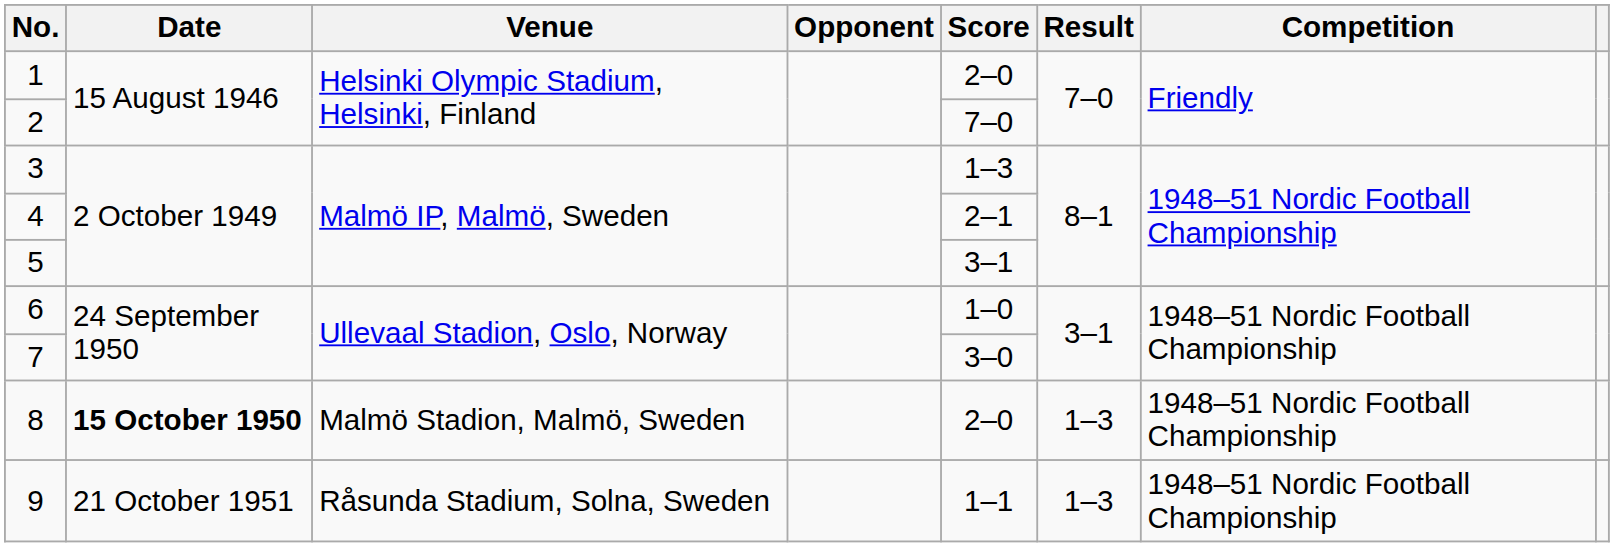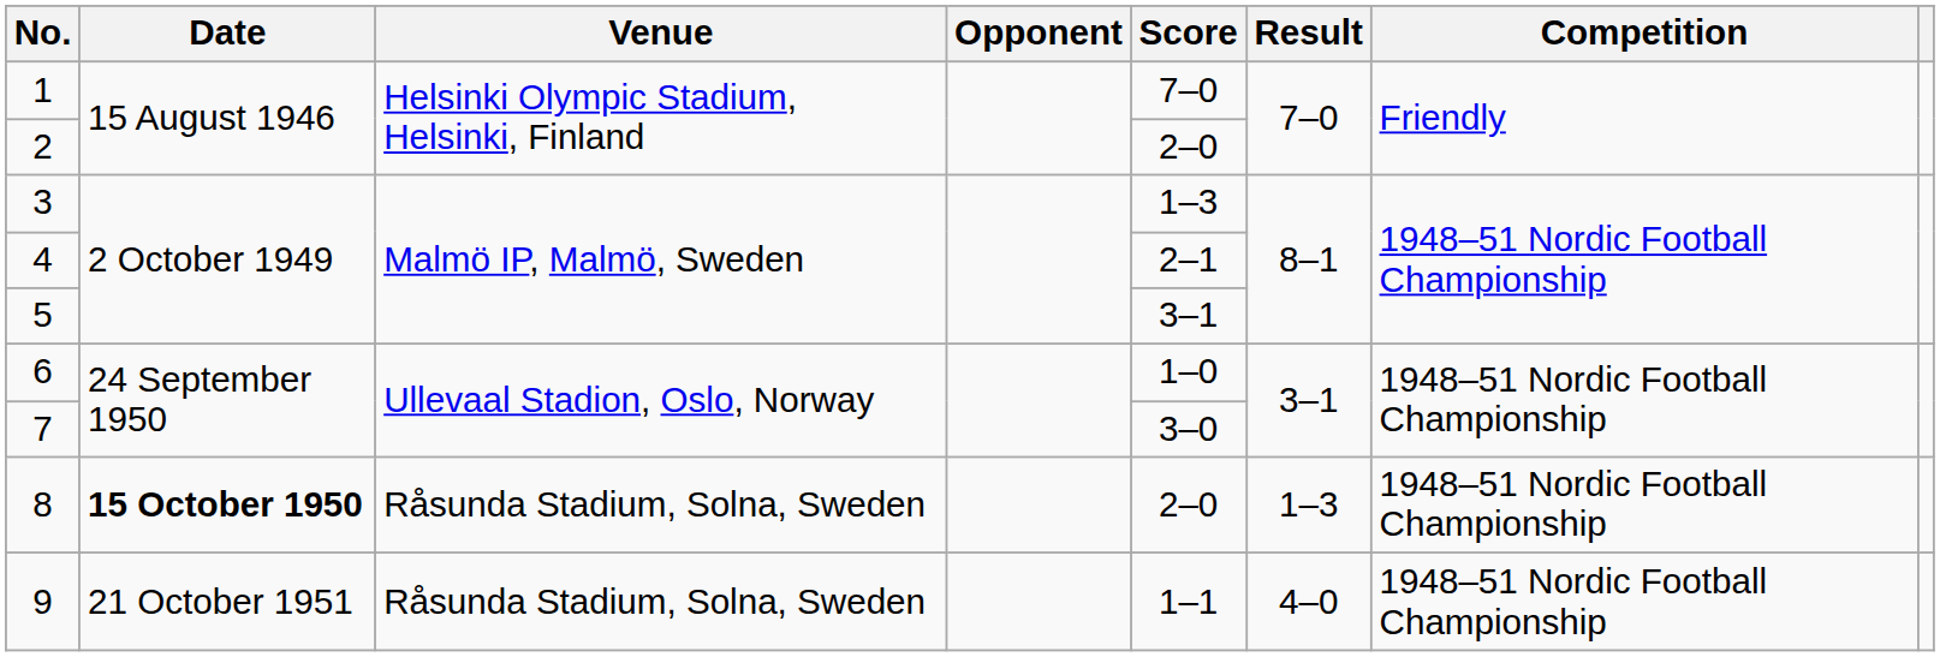 <table class="wikitable sortable">
 <tr>
 <th scope="col">No.</th>
 <th scope="col">Date</th>
 <th scope="col">Venue</th>
 <th scope="col">Opponent</th>
 <th scope="col">Score</th>
 <th scope="col">Result</th>
 <th scope="col">Competition</th>
 <th scope="col" class="unsortable"></th>
 </tr>
 <tr>
 <td align="center">1</td>
 <td rowspan="2">15 August 1946</td>
 <td rowspan="2"><a href='#'>Helsinki Olympic Stadium</a>, <a href='#'>Helsinki</a>, Finland</td>
 <td rowspan="2"></td>
-<td align="center">2–0</td>
+<td align="center">7–0</td>
 <td rowspan="2" align="center">7–0</td>
 <td rowspan="2"><a href='#'>Friendly</a></td>
 <td rowspan="2"></td>
 </tr>
 <tr>
 <td align="center">2</td>
-<td align="center">7–0</td>
+<td align="center">2–0</td>
 </tr>
 <tr>
 <td align="center">3</td>
 <td rowspan="3">2 October 1949</td>
 <td rowspan="3"><a href='#'>Malmö IP</a>, <a href='#'>Malmö</a>, Sweden</td>
 <td rowspan="3"></td>
 <td align="center">1–3</td>
 <td rowspan="3" style="text-align:center">8–1</td>
 <td rowspan="3"><a href='#'>1948–51 Nordic Football Championship</a></td>
 <td rowspan="3"></td>
 </tr>
 <tr>
 <td align="center">4</td>
 <td align="center">2–1</td>
 </tr>
 <tr>
 <td align="center">5</td>
 <td align="center">3–1</td>
 </tr>
 <tr>
 <td align="center">6</td>
 <td rowspan="2">24 September 1950</td>
 <td rowspan="2"><a href='#'>Ullevaal Stadion</a>, <a href='#'>Oslo</a>, Norway</td>
 <td rowspan="2"></td>
 <td align="center">1–0</td>
 <td rowspan="2" align="center">3–1</td>
 <td rowspan="2">1948–51 Nordic Football Championship</td>
 <td rowspan="2"></td>
 </tr>
 <tr>
 <td align="center">7</td>
 <td align="center">3–0</td>
 </tr>
 <tr>
 <td align="center">8</td>
 <td><strong>15 October 1950</strong></td>
-<td>Malmö Stadion, Malmö, Sweden</td>
+<td>Råsunda Stadium, Solna, Sweden</td>
 <td></td>
 <td align="center">2–0</td>
 <td align="center">1–3</td>
 <td>1948–51 Nordic Football Championship</td>
 <td></td>
 </tr>
 <tr>
 <td align="center">9</td>
 <td>21 October 1951</td>
 <td>Råsunda Stadium, Solna, Sweden</td>
 <td></td>
 <td align="center">1–1</td>
-<td align="center">1–3</td>
+<td align="center">4–0</td>
 <td>1948–51 Nordic Football Championship</td>
 <td></td>
 </tr>
 </table>
